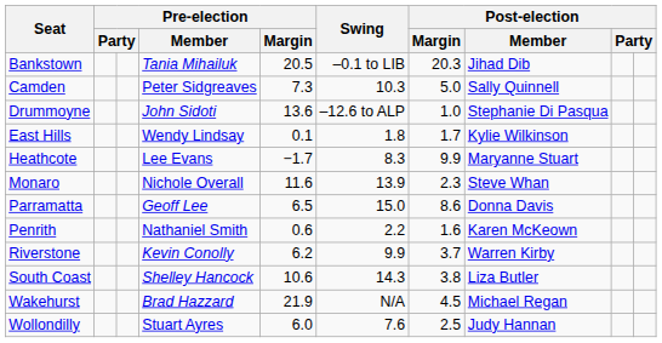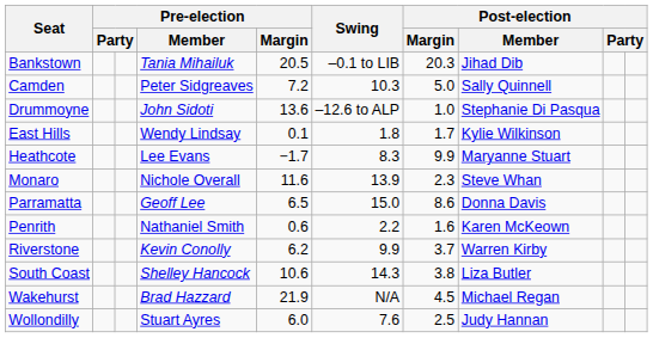 <table class="wikitable sortable">
 <tr style="text-align:center">
 <th rowspan="2">Seat</th>
 <th colspan="4">Pre-election</th>
 <th rowspan="2">Swing</th>
 <th colspan="4">Post-election</th>
 </tr>
 <tr>
 <th colspan="2">Party</th>
 <th>Member</th>
 <th>Margin</th>
 <th>Margin</th>
 <th>Member</th>
 <th colspan="2">Party</th>
 </tr>
 <tr>
 <td><a href='#'>Bankstown</a></td>
 <td></td>
 <td></td>
 <td><em><a href='#'>Tania Mihailuk</a></em></td>
 <td style="text-align:right;">20.5</td>
 <td style="text-align:right;">–0.1 to LIB</td>
 <td style="text-align:right;">20.3</td>
 <td><a href='#'>Jihad Dib</a></td>
 <td></td>
 <td></td>
 </tr>
 <tr>
 <td><a href='#'>Camden</a></td>
 <td></td>
 <td></td>
 <td><a href='#'>Peter Sidgreaves</a></td>
-<td style="text-align:right;">7.3</td>
+<td style="text-align:right;">7.2</td>
 <td style="text-align:right;">10.3</td>
 <td style="text-align:right;">5.0</td>
 <td><a href='#'>Sally Quinnell</a></td>
 <td></td>
 <td></td>
 </tr>
 <tr>
 <td><a href='#'>Drummoyne</a></td>
 <td></td>
 <td></td>
 <td><em><a href='#'>John Sidoti</a></em></td>
 <td style="text-align:right;">13.6</td>
 <td style="text-align:right;">–12.6 to ALP</td>
 <td style="text-align:right;">1.0</td>
 <td><a href='#'>Stephanie Di Pasqua</a></td>
 <td></td>
 <td></td>
 </tr>
 <tr>
 <td><a href='#'>East Hills</a></td>
 <td></td>
 <td></td>
 <td><a href='#'>Wendy Lindsay</a></td>
 <td style="text-align:right;">0.1</td>
 <td style="text-align:right;">1.8</td>
 <td style="text-align:right;">1.7</td>
 <td><a href='#'>Kylie Wilkinson</a></td>
 <td></td>
 <td></td>
 </tr>
 <tr>
 <td><a href='#'>Heathcote</a></td>
 <td></td>
 <td></td>
 <td><a href='#'>Lee Evans</a></td>
 <td style="text-align:right;">−1.7</td>
 <td style="text-align:right;">8.3</td>
 <td style="text-align:right;">9.9</td>
 <td><a href='#'>Maryanne Stuart</a></td>
 <td></td>
 <td></td>
 </tr>
 <tr>
 <td><a href='#'>Monaro</a></td>
 <td></td>
 <td></td>
 <td><a href='#'>Nichole Overall</a></td>
 <td style="text-align:right;">11.6</td>
 <td style="text-align:right;">13.9</td>
 <td style="text-align:right;">2.3</td>
 <td><a href='#'>Steve Whan</a></td>
 <td></td>
 <td></td>
 </tr>
 <tr>
 <td><a href='#'>Parramatta</a></td>
 <td></td>
 <td></td>
 <td><em><a href='#'>Geoff Lee</a></em></td>
 <td style="text-align:right;">6.5</td>
 <td style="text-align:right;">15.0</td>
 <td style="text-align:right;">8.6</td>
 <td><a href='#'>Donna Davis</a></td>
 <td></td>
 <td></td>
 </tr>
 <tr>
 <td><a href='#'>Penrith</a></td>
 <td></td>
 <td></td>
 <td><a href='#'>Nathaniel Smith</a></td>
 <td style="text-align:right;">0.6</td>
 <td style="text-align:right;">2.2</td>
 <td style="text-align:right;">1.6</td>
 <td><a href='#'>Karen McKeown</a></td>
 <td></td>
 <td></td>
 </tr>
 <tr>
 <td><a href='#'>Riverstone</a></td>
 <td></td>
 <td></td>
 <td><em><a href='#'>Kevin Conolly</a></em></td>
 <td style="text-align:right;">6.2</td>
 <td style="text-align:right;">9.9</td>
 <td style="text-align:right;">3.7</td>
 <td><a href='#'>Warren Kirby</a></td>
 <td></td>
 <td></td>
 </tr>
 <tr>
 <td><a href='#'>South Coast</a></td>
 <td></td>
 <td></td>
 <td><em><a href='#'>Shelley Hancock</a></em></td>
 <td style="text-align:right;">10.6</td>
 <td style="text-align:right;">14.3</td>
 <td style="text-align:right;">3.8</td>
 <td><a href='#'>Liza Butler</a></td>
 <td></td>
 <td></td>
 </tr>
 <tr>
 <td><a href='#'>Wakehurst</a></td>
 <td></td>
 <td></td>
 <td><em><a href='#'>Brad Hazzard</a></em></td>
 <td style="text-align:right;">21.9</td>
 <td style="text-align:right;">N/A</td>
 <td style="text-align:right;">4.5</td>
 <td><a href='#'>Michael Regan</a></td>
 <td></td>
 <td></td>
 </tr>
 <tr>
 <td><a href='#'>Wollondilly</a></td>
 <td></td>
 <td></td>
 <td><a href='#'>Stuart Ayres</a></td>
 <td style="text-align:right;">6.0</td>
 <td style="text-align:right;">7.6</td>
 <td style="text-align:right;">2.5</td>
 <td><a href='#'>Judy Hannan</a></td>
 <td></td>
 <td></td>
 </tr>
 </table>
